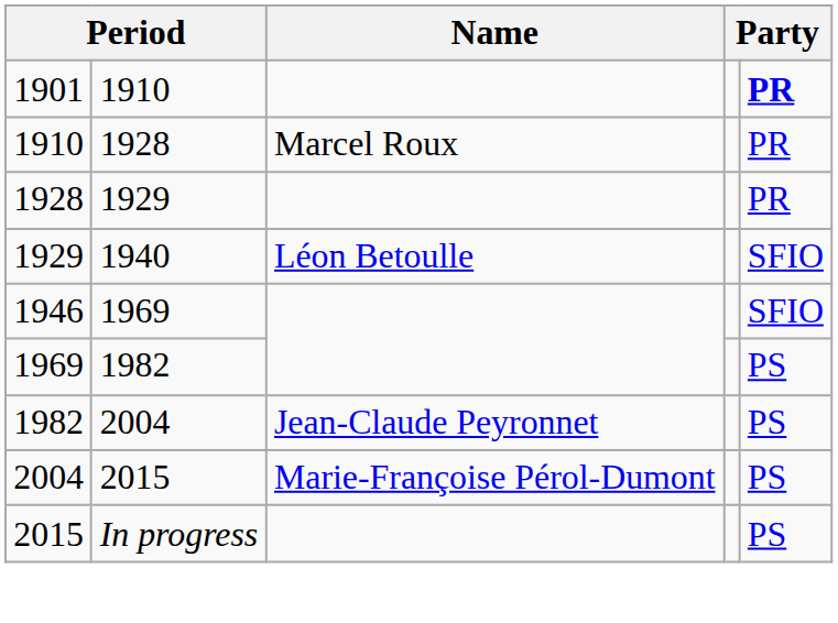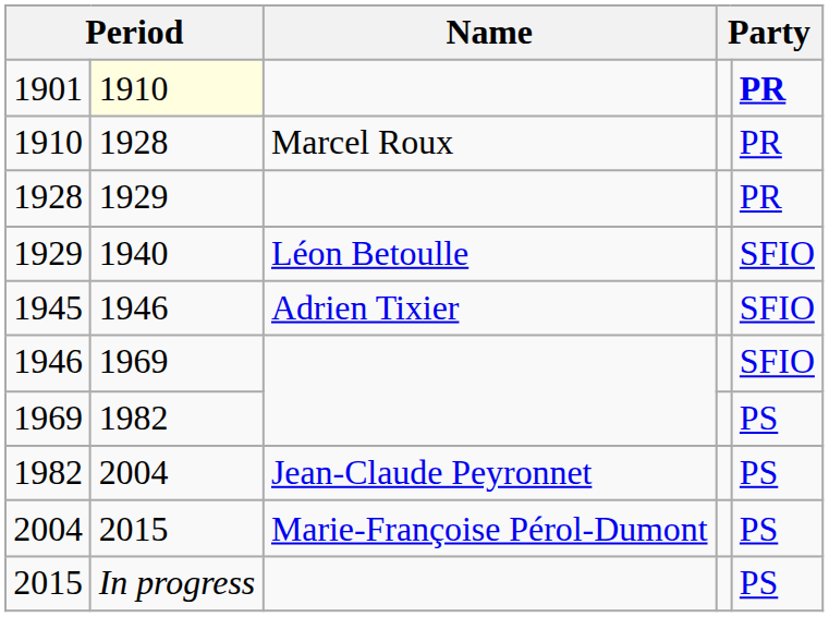 <table class="wikitable">
 <tr>
 <th colspan="2">Period</th>
 <th>Name</th>
 <th colspan="2">Party</th>
 </tr>
 <tr>
 <td>1901</td>
-<td>1910</td>
+<td style="background: lightyellow;">1910</td>
 <td></td>
 <td></td>
 <td><strong><a href='#'>PR</a></strong></td>
 </tr>
 <tr>
 <td>1910</td>
 <td>1928</td>
 <td>Marcel Roux</td>
 <td></td>
 <td><a href='#'>PR</a></td>
 </tr>
 <tr>
 <td>1928</td>
 <td>1929</td>
 <td></td>
 <td></td>
 <td><a href='#'>PR</a></td>
 </tr>
 <tr>
 <td>1929</td>
 <td>1940</td>
 <td><a href='#'>Léon Betoulle</a></td>
+<td></td>
+<td><a href='#'>SFIO</a></td>
+</tr>
+<tr>
+<td>1945</td>
+<td>1946</td>
+<td><a href='#'>Adrien Tixier</a></td>
 <td></td>
 <td><a href='#'>SFIO</a></td>
 </tr>
 <tr>
 <td>1946</td>
 <td>1969</td>
 <td rowspan="2"></td>
 <td></td>
 <td><a href='#'>SFIO</a></td>
 </tr>
 <tr>
 <td>1969</td>
 <td>1982</td>
 <td></td>
 <td><a href='#'>PS</a></td>
 </tr>
 <tr>
 <td>1982</td>
 <td>2004</td>
 <td><a href='#'>Jean-Claude Peyronnet</a></td>
 <td></td>
 <td><a href='#'>PS</a></td>
 </tr>
 <tr>
 <td>2004</td>
 <td>2015</td>
 <td><a href='#'>Marie-Françoise Pérol-Dumont</a></td>
 <td></td>
 <td><a href='#'>PS</a></td>
 </tr>
 <tr>
 <td>2015</td>
 <td><em>In progress</em></td>
 <td></td>
 <td></td>
 <td><a href='#'>PS</a></td>
 </tr>
 </table>
